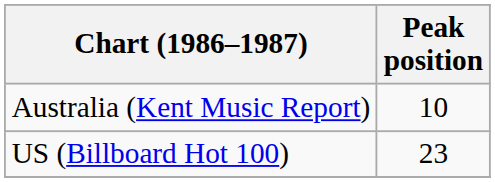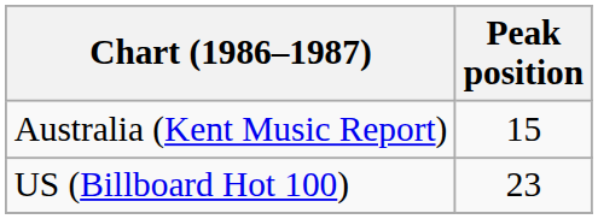 <table class="wikitable sortable">
 <tr>
 <th>Chart (1986–1987)</th>
 <th>Peak<br>position</th>
 </tr>
 <tr>
 <td>Australia (<a href='#'>Kent Music Report</a>)</td>
-<td style="text-align:center;">10</td>
+<td style="text-align:center;">15</td>
 </tr>
 <tr>
 <td>US (<a href='#'>Billboard Hot 100</a>)</td>
 <td style="text-align:center;">23</td>
 </tr>
 <tr>
 </tr>
 </table>
